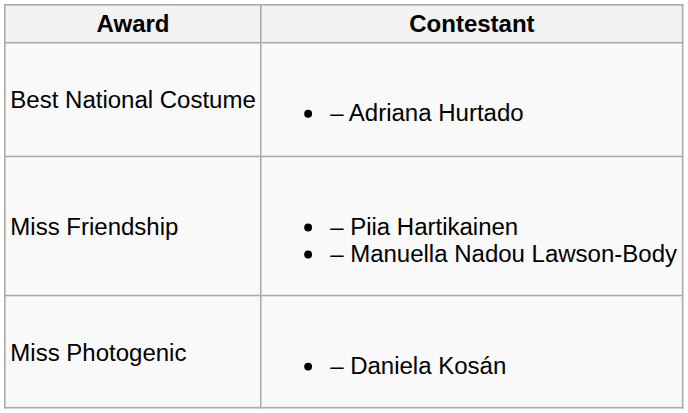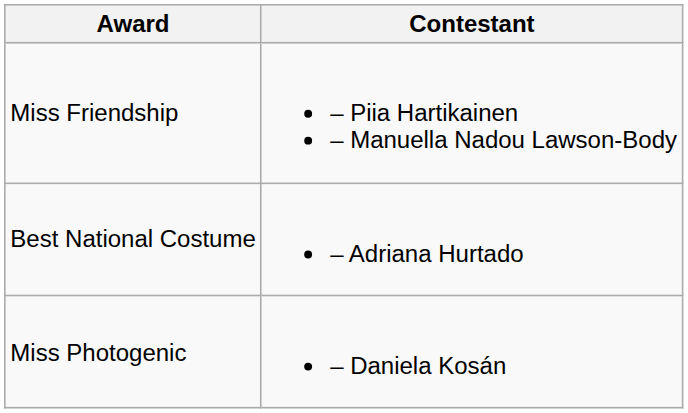 <table class="wikitable sortable" style="font-size:95%;">
 <tr>
 <th>Award</th>
 <th>Contestant</th>
 </tr>
 <tr>
+<td>Miss Friendship</td>
+<td><br><ul><li> – Piia Hartikainen</li><li> – Manuella Nadou Lawson-Body</li></ul></td>
+</tr>
+<tr>
 <td>Best National Costume</td>
 <td><br><ul><li> – Adriana Hurtado</li></ul></td>
-</tr>
-<tr>
-<td>Miss Friendship</td>
-<td><br><ul><li> – Piia Hartikainen</li><li> – Manuella Nadou Lawson-Body</li></ul></td>
 </tr>
 <tr>
 <td>Miss Photogenic</td>
 <td><br><ul><li> – Daniela Kosán</li></ul></td>
 </tr>
 </table>
